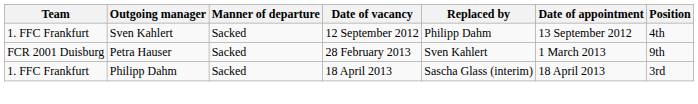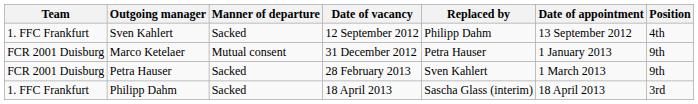 <table class="wikitable">
 <tr>
 <th>Team</th>
 <th>Outgoing manager</th>
 <th>Manner of departure</th>
 <th>Date of vacancy</th>
 <th>Replaced by</th>
 <th>Date of appointment</th>
 <th>Position</th>
 </tr>
 <tr>
 <td>1. FFC Frankfurt</td>
 <td>Sven Kahlert</td>
 <td>Sacked</td>
 <td>12 September 2012</td>
 <td>Philipp Dahm</td>
 <td>13 September 2012</td>
 <td>4th</td>
 </tr>
 <tr>
 <td>FCR 2001 Duisburg</td>
+<td>Marco Ketelaer</td>
+<td>Mutual consent</td>
+<td>31 December 2012</td>
+<td>Petra Hauser</td>
+<td>1 January 2013</td>
+<td>9th</td>
+</tr>
+<tr>
+<td>FCR 2001 Duisburg</td>
 <td>Petra Hauser</td>
 <td>Sacked</td>
 <td>28 February 2013</td>
 <td>Sven Kahlert</td>
 <td>1 March 2013</td>
 <td>9th</td>
 </tr>
 <tr>
 <td>1. FFC Frankfurt</td>
 <td>Philipp Dahm</td>
 <td>Sacked</td>
 <td>18 April 2013</td>
 <td>Sascha Glass (interim)</td>
 <td>18 April 2013</td>
 <td>3rd</td>
 </tr>
 </table>
